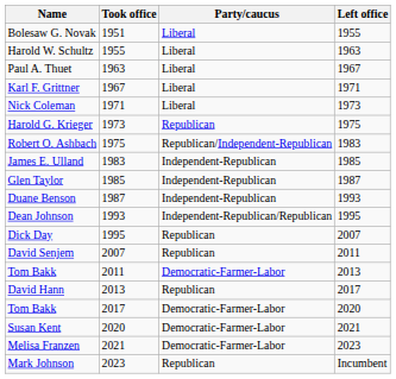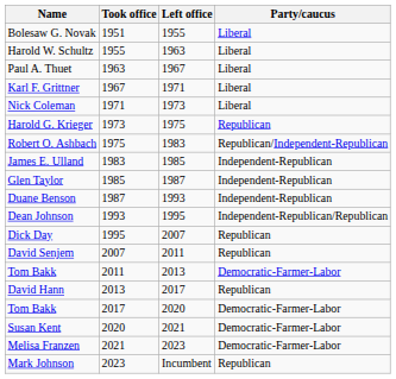 <table class=wikitable>
 <tr>
 <th>Name</th>
 <th>Took office</th>
+<th>Left office</th>
 <th>Party/caucus</th>
-<th>Left office</th>
 </tr>
 <tr>
 <td>Bolesaw G. Novak</td>
 <td>1951</td>
+<td>1955</td>
 <td><a href='#'>Liberal</a></td>
-<td>1955</td>
 </tr>
 <tr>
 <td>Harold W. Schultz</td>
 <td>1955</td>
+<td>1963</td>
 <td>Liberal</td>
-<td>1963</td>
 </tr>
 <tr>
 <td>Paul A. Thuet</td>
 <td>1963</td>
+<td>1967</td>
 <td>Liberal</td>
-<td>1967</td>
 </tr>
 <tr>
 <td><a href='#'>Karl F. Grittner</a></td>
 <td>1967</td>
+<td>1971</td>
 <td>Liberal</td>
-<td>1971</td>
 </tr>
 <tr>
 <td><a href='#'>Nick Coleman</a></td>
 <td>1971</td>
+<td>1973</td>
 <td>Liberal</td>
-<td>1973</td>
 </tr>
 <tr>
 <td><a href='#'>Harold G. Krieger</a></td>
 <td>1973</td>
+<td>1975</td>
 <td><a href='#'>Republican</a></td>
-<td>1975</td>
 </tr>
 <tr>
 <td><a href='#'>Robert O. Ashbach</a></td>
 <td>1975</td>
+<td>1983</td>
 <td>Republican/<a href='#'>Independent-Republican</a></td>
-<td>1983</td>
 </tr>
 <tr>
 <td><a href='#'>James E. Ulland</a></td>
 <td>1983</td>
+<td>1985</td>
 <td>Independent-Republican</td>
-<td>1985</td>
 </tr>
 <tr>
 <td><a href='#'>Glen Taylor</a></td>
 <td>1985</td>
+<td>1987</td>
 <td>Independent-Republican</td>
-<td>1987</td>
 </tr>
 <tr>
 <td><a href='#'>Duane Benson</a></td>
 <td>1987</td>
+<td>1993</td>
 <td>Independent-Republican</td>
-<td>1993</td>
 </tr>
 <tr>
 <td><a href='#'>Dean Johnson</a></td>
 <td>1993</td>
+<td>1995</td>
 <td>Independent-Republican/Republican</td>
-<td>1995</td>
 </tr>
 <tr>
 <td><a href='#'>Dick Day</a></td>
 <td>1995</td>
+<td>2007</td>
 <td>Republican</td>
-<td>2007</td>
 </tr>
 <tr>
 <td><a href='#'>David Senjem</a></td>
 <td>2007</td>
+<td>2011</td>
 <td>Republican</td>
-<td>2011</td>
 </tr>
 <tr>
 <td><a href='#'>Tom Bakk</a></td>
 <td>2011</td>
+<td>2013</td>
 <td><a href='#'>Democratic-Farmer-Labor</a></td>
-<td>2013</td>
 </tr>
 <tr>
 <td><a href='#'>David Hann</a></td>
 <td>2013</td>
+<td>2017</td>
 <td>Republican</td>
-<td>2017</td>
 </tr>
 <tr>
 <td><a href='#'>Tom Bakk</a></td>
 <td>2017</td>
+<td>2020</td>
 <td>Democratic-Farmer-Labor</td>
-<td>2020</td>
 </tr>
 <tr>
 <td><a href='#'>Susan Kent</a></td>
 <td>2020</td>
+<td>2021</td>
 <td>Democratic-Farmer-Labor</td>
-<td>2021</td>
 </tr>
 <tr>
 <td><a href='#'>Melisa Franzen</a></td>
 <td>2021</td>
+<td>2023</td>
 <td>Democratic-Farmer-Labor</td>
-<td>2023</td>
 </tr>
 <tr>
 <td><a href='#'>Mark Johnson</a></td>
 <td>2023</td>
+<td>Incumbent</td>
 <td>Republican</td>
-<td>Incumbent</td>
 </tr>
 </table>
